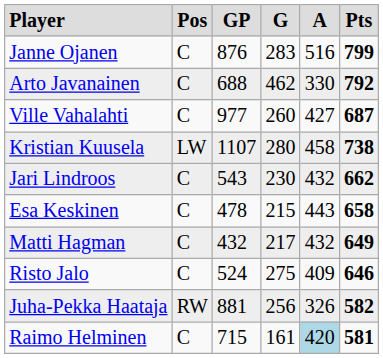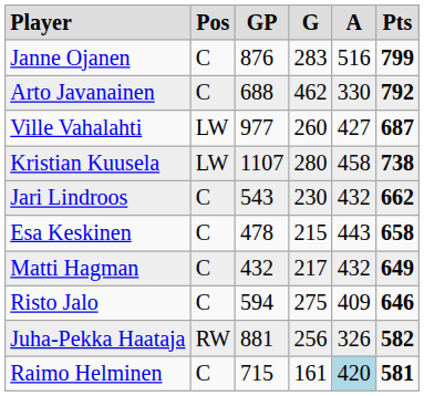 <table class="wikitable">
 <tr style="text-align:center; font-weight:bold; background:#ddd;">
 <td style="text-align:left;">Player</td>
 <td>Pos</td>
 <td>GP</td>
 <td>G</td>
 <td>A</td>
 <td>Pts</td>
 </tr>
 <tr>
 <td style="text-align:left;"><a href='#'>Janne Ojanen</a></td>
 <td>C</td>
 <td>876</td>
 <td>283</td>
 <td>516</td>
 <td><strong>799</strong></td>
 </tr>
 <tr style="background:#eee;">
 <td style="text-align:left;"><a href='#'>Arto Javanainen</a></td>
 <td>C</td>
 <td>688</td>
 <td>462</td>
 <td>330</td>
 <td><strong>792</strong></td>
 </tr>
 <tr>
 <td style="text-align:left;"><a href='#'>Ville Vahalahti</a></td>
-<td>C</td>
+<td>LW</td>
 <td>977</td>
 <td>260</td>
 <td>427</td>
 <td><strong>687</strong></td>
 </tr>
 <tr style="background:#eee;">
 <td style="text-align:left;"><a href='#'>Kristian Kuusela</a></td>
 <td>LW</td>
 <td>1107</td>
 <td>280</td>
 <td>458</td>
 <td><strong>738</strong></td>
 </tr>
 <tr style="background:#eee;">
 <td style="text-align:left;"><a href='#'>Jari Lindroos</a></td>
 <td>C</td>
 <td>543</td>
 <td>230</td>
 <td>432</td>
 <td><strong>662</strong></td>
 </tr>
 <tr>
 <td style="text-align:left;"><a href='#'>Esa Keskinen</a></td>
 <td>C</td>
 <td>478</td>
 <td>215</td>
 <td>443</td>
 <td><strong>658</strong></td>
 </tr>
 <tr style="background:#eee;">
 <td style="text-align:left;"><a href='#'>Matti Hagman</a></td>
 <td>C</td>
 <td>432</td>
 <td>217</td>
 <td>432</td>
 <td><strong>649</strong></td>
 </tr>
 <tr>
 <td style="text-align:left;"><a href='#'>Risto Jalo</a></td>
 <td>C</td>
-<td>524</td>
+<td>594</td>
 <td>275</td>
 <td>409</td>
 <td><strong>646</strong></td>
 </tr>
 <tr style="background:#eee;">
 <td style="text-align:left;"><a href='#'>Juha-Pekka Haataja</a></td>
 <td>RW</td>
 <td>881</td>
 <td>256</td>
 <td>326</td>
 <td><strong>582</strong></td>
 </tr>
 <tr>
 <td style="text-align:left;"><a href='#'>Raimo Helminen</a></td>
 <td>C</td>
 <td>715</td>
 <td>161</td>
 <td style="background: lightblue;">420</td>
 <td><strong>581</strong></td>
 </tr>
 </table>
